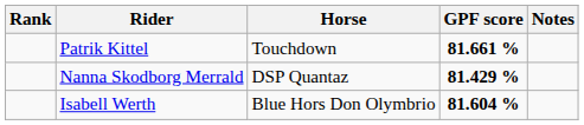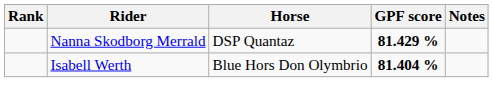 <table class="wikitable sortable" style="text-align:center">
 <tr>
 <th>Rank</th>
 <th>Rider</th>
 <th>Horse</th>
 <th>GPF score</th>
 <th>Notes</th>
-</tr>
-<tr>
-<td></td>
-<td align="left"> <a href='#'>Patrik Kittel</a></td>
-<td align="left">Touchdown</td>
-<td><strong>81.661 %</strong></td>
-<td></td>
 </tr>
 <tr>
 <td></td>
 <td align="left"> <a href='#'>Nanna Skodborg Merrald</a></td>
 <td align="left">DSP Quantaz</td>
 <td><strong>81.429 %</strong></td>
 <td></td>
 </tr>
 <tr>
 <td></td>
 <td align=left> <a href='#'>Isabell Werth</a></td>
 <td align="left">Blue Hors Don Olymbrio</td>
-<td><strong>81.604 %</strong></td>
+<td><strong>81.404 %</strong></td>
 <td></td>
 </tr>
 </table>
